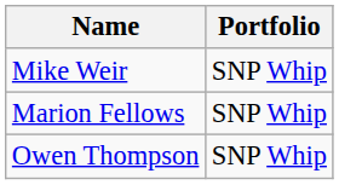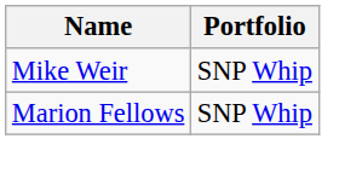 <table class="wikitable">
 <tr>
 <th>Name</th>
 <th>Portfolio</th>
 </tr>
 <tr>
 <td><a href='#'>Mike Weir</a> </td>
 <td>SNP <a href='#'>Whip</a></td>
 </tr>
 <tr>
 <td><a href='#'>Marion Fellows</a> </td>
 <td>SNP <a href='#'>Whip</a></td>
 </tr>
-<tr>
-<td><a href='#'>Owen Thompson</a> </td>
-<td>SNP <a href='#'>Whip</a></td>
-</tr>
 </table>
